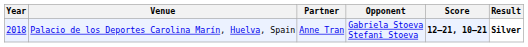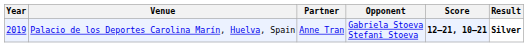 <table class="sortable wikitable" style="font-size: 90%;">
 <tr>
 <th>Year</th>
 <th>Venue</th>
 <th>Partner</th>
 <th>Opponent</th>
 <th>Score</th>
 <th>Result</th>
 </tr>
 <tr style="background:#ECF2FF">
-<td align="center"><a href='#'>2018</a></td>
+<td align="center"><a href='#'>2019</a></td>
 <td align="left"><a href='#'>Palacio de los Deportes Carolina Marín</a>, <a href='#'>Huelva</a>, Spain</td>
 <td align="left"> <a href='#'>Anne Tran</a></td>
 <td align="left"> <a href='#'>Gabriela Stoeva</a><br> <a href='#'>Stefani Stoeva</a></td>
 <td align="left"><strong>12–21, 10–21</strong></td>
 <td style="text-align:left; background:white"> <strong>Silver</strong></td>
 </tr>
 </table>
